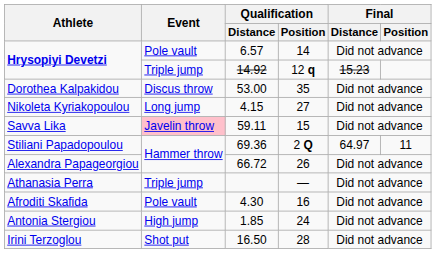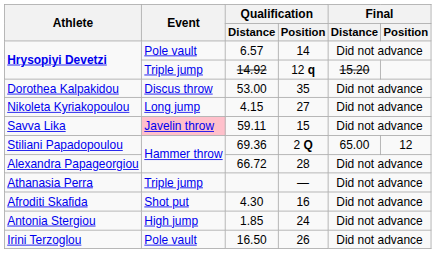 <table class=wikitable style="font-size:90%">
 <tr>
 <th rowspan="2">Athlete</th>
 <th rowspan="2">Event</th>
 <th colspan="2">Qualification</th>
 <th colspan="2">Final</th>
 </tr>
 <tr style="font-size:95%">
 <th>Distance</th>
 <th>Position</th>
 <th>Distance</th>
 <th>Position</th>
 </tr>
 <tr align=center>
 <td align=left rowspan=2><strong><a href='#'>Hrysopiyi Devetzi</a></strong></td>
 <td align=left><a href='#'>Pole vault</a></td>
 <td>6.57</td>
 <td>14</td>
 <td colspan=2>Did not advance</td>
 </tr>
 <tr align=center>
 <td align=left><a href='#'>Triple jump</a></td>
 <td><s>14.92</s></td>
 <td>12 <strong>q</strong></td>
-<td><s>15.23</s></td>
+<td><s>15.20</s></td>
 <td></td>
 </tr>
 <tr align=center>
 <td align=left><a href='#'>Dorothea Kalpakidou</a></td>
 <td align=left><a href='#'>Discus throw</a></td>
 <td>53.00</td>
 <td>35</td>
 <td colspan=2>Did not advance</td>
 </tr>
 <tr align=center>
 <td align=left><a href='#'>Nikoleta Kyriakopoulou</a></td>
 <td align=left><a href='#'>Long jump</a></td>
 <td>4.15</td>
 <td>27</td>
 <td colspan=2>Did not advance</td>
 </tr>
 <tr align=center>
 <td align=left><a href='#'>Savva Lika</a></td>
 <td align=left style="background: pink;"><a href='#'>Javelin throw</a></td>
 <td>59.11</td>
 <td>15</td>
 <td colspan=2>Did not advance</td>
 </tr>
 <tr align=center>
 <td align=left><a href='#'>Stiliani Papadopoulou</a></td>
 <td align=left rowspan=2><a href='#'>Hammer throw</a></td>
 <td>69.36</td>
 <td>2 <strong>Q</strong></td>
-<td>64.97</td>
-<td>11</td>
+<td>65.00</td>
+<td>12</td>
 </tr>
 <tr align=center>
 <td align=left><a href='#'>Alexandra Papageorgiou</a></td>
 <td>66.72</td>
-<td>26</td>
+<td>28</td>
 <td colspan=2>Did not advance</td>
 </tr>
 <tr align=center>
 <td align=left><a href='#'>Athanasia Perra</a></td>
 <td align=left><a href='#'>Triple jump</a></td>
 <td></td>
 <td>—</td>
 <td colspan=2>Did not advance</td>
 </tr>
 <tr align=center>
 <td align=left><a href='#'>Afroditi Skafida</a></td>
-<td align=left><a href='#'>Pole vault</a></td>
+<td align=left><a href='#'>Shot put</a></td>
 <td>4.30</td>
 <td>16</td>
 <td colspan=2>Did not advance</td>
 </tr>
 <tr align=center>
 <td align=left><a href='#'>Antonia Stergiou</a></td>
 <td align=left><a href='#'>High jump</a></td>
 <td>1.85</td>
 <td>24</td>
 <td colspan=2>Did not advance</td>
 </tr>
 <tr align=center>
 <td align=left><a href='#'>Irini Terzoglou</a></td>
-<td align=left><a href='#'>Shot put</a></td>
+<td align=left><a href='#'>Pole vault</a></td>
 <td>16.50</td>
-<td>28</td>
+<td>26</td>
 <td colspan=2>Did not advance</td>
 </tr>
 </table>
